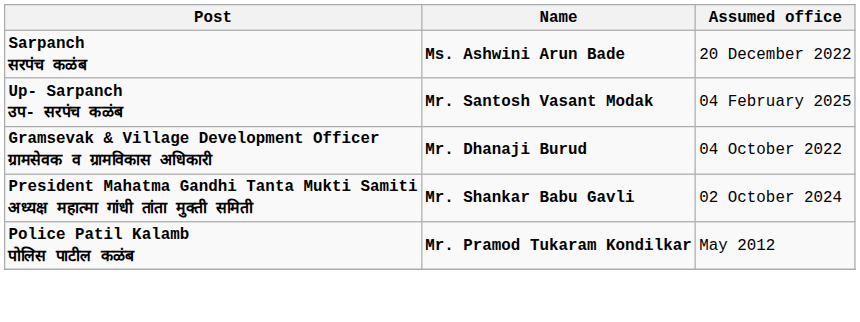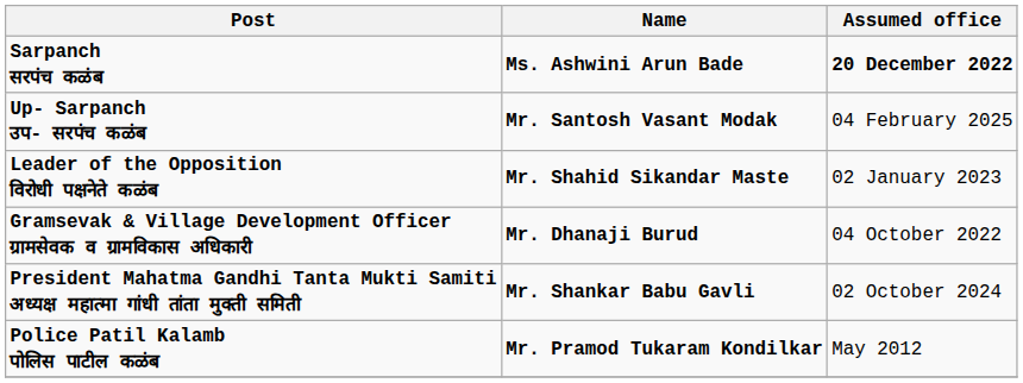 <table class="wikitable">
 <tr>
 <th>Post</th>
 <th>Name</th>
 <th>Assumed office</th>
 </tr>
 <tr>
 <td><strong>Sarpanch</strong><br><strong>सरपंच कळंब</strong></td>
 <td><strong>Ms. Ashwini Arun Bade</strong></td>
-<td>20 December 2022</td>
+<td><strong>20 December 2022</strong></td>
 </tr>
 <tr>
 <td><strong>Up- Sarpanch</strong><br><strong>उप- सरपंच कळंब</strong></td>
 <td><strong>Mr. Santosh Vasant Modak</strong></td>
 <td>04 February 2025</td>
+</tr>
+<tr>
+<td><strong>Leader of the Opposition</strong><br><strong>विरोधी पक्षनेते कळंब</strong></td>
+<td><strong>Mr. Shahid Sikandar Maste</strong></td>
+<td>02 January 2023</td>
 </tr>
 <tr>
 <td><strong>Gramsevak & Village Development Officer</strong><br><strong>ग्रामसेवक व ग्रामविकास अधिकारी</strong></td>
 <td><strong>Mr. Dhanaji Burud</strong></td>
 <td>04 October 2022</td>
 </tr>
 <tr>
 <td><strong> President Mahatma Gandhi Tanta Mukti Samiti </strong><br><strong> अध्यक्ष महात्मा गांधी तांता मुक्ती समिती </strong></td>
 <td><strong>Mr. Shankar Babu Gavli</strong></td>
 <td>02 October 2024</td>
 </tr>
 <tr>
 <td><strong>Police Patil Kalamb</strong><br><strong>पोलिस पाटील कळंब </strong></td>
 <td><strong>Mr. Pramod Tukaram Kondilkar</strong></td>
 <td>May 2012</td>
 </tr>
 <tr>
 </tr>
 </table>
